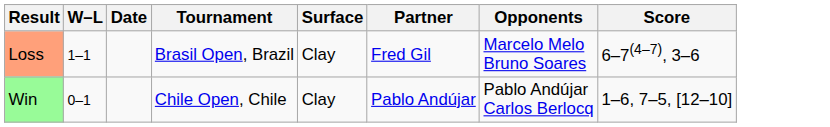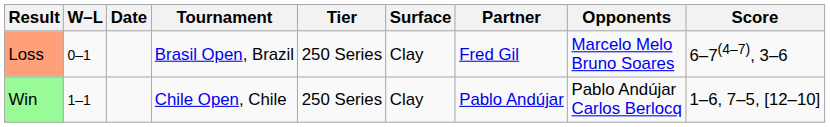 <table class="sortable wikitable">
 <tr>
 <th>Result</th>
 <th class="unsortable">W–L</th>
 <th>Date</th>
 <th>Tournament</th>
+<th>Tier</th>
 <th>Surface</th>
 <th>Partner</th>
 <th>Opponents</th>
 <th class="unsortable">Score</th>
 </tr>
 <tr>
 <td bgcolor=FFA07A>Loss</td>
-<td><small>1–1</small></td>
+<td><small>0–1</small></td>
 <td><a href='#'></a></td>
 <td><a href='#'>Brasil Open</a>, Brazil</td>
+<td>250 Series</td>
 <td>Clay</td>
 <td> <a href='#'>Fred Gil</a></td>
 <td> <a href='#'>Marcelo Melo</a><br> <a href='#'>Bruno Soares</a></td>
 <td>6–7<sup>(4–7)</sup>, 3–6</td>
 </tr>
 <tr>
 <td bgcolor=98FB98>Win</td>
-<td><small>0–1</small></td>
+<td><small>1–1</small></td>
 <td><a href='#'></a></td>
 <td><a href='#'>Chile Open</a>, Chile</td>
+<td>250 Series</td>
 <td>Clay</td>
 <td> <a href='#'>Pablo Andújar</a></td>
 <td> Pablo Andújar<br> <a href='#'>Carlos Berlocq</a></td>
 <td>1–6, 7–5, [12–10]</td>
 </tr>
 </table>
